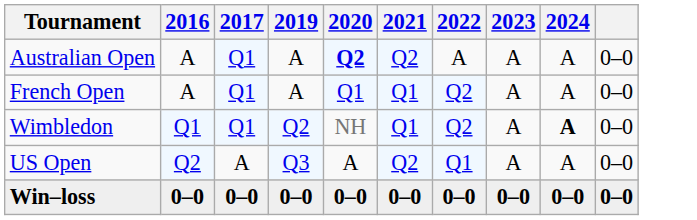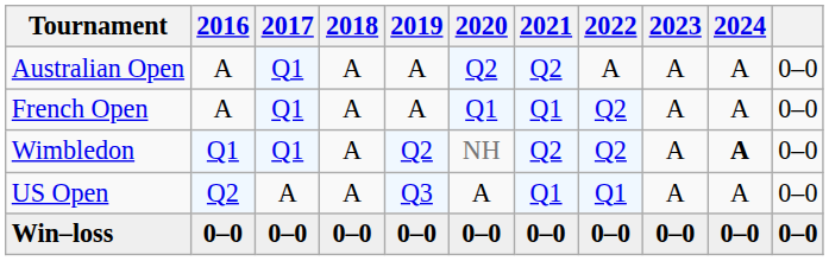 <table class=wikitable style=text-align:center;>
 <tr>
 <th>Tournament</th>
 <th><a href='#'>2016</a></th>
 <th><a href='#'>2017</a></th>
+<th><a href='#'>2018</a></th>
 <th><a href='#'>2019</a></th>
 <th><a href='#'>2020</a></th>
 <th><a href='#'>2021</a></th>
 <th><a href='#'>2022</a></th>
 <th><a href='#'>2023</a></th>
 <th><a href='#'>2024</a></th>
 <th></th>
 </tr>
 <tr>
 <td align=left><a href='#'>Australian Open</a></td>
 <td>A</td>
 <td bgcolor=f0f8ff><a href='#'>Q1</a></td>
 <td>A</td>
-<td bgcolor=f0f8ff><strong><a href='#'>Q2</a></strong></td>
+<td>A</td>
+<td bgcolor=f0f8ff><a href='#'>Q2</a></td>
 <td bgcolor=f0f8ff><a href='#'>Q2</a></td>
 <td>A</td>
 <td>A</td>
 <td>A</td>
 <td>0–0</td>
 </tr>
 <tr>
 <td align=left><a href='#'>French Open</a></td>
 <td>A</td>
 <td bgcolor=f0f8ff><a href='#'>Q1</a></td>
+<td>A</td>
 <td>A</td>
 <td bgcolor=f0f8ff><a href='#'>Q1</a></td>
 <td bgcolor=f0f8ff><a href='#'>Q1</a></td>
 <td bgcolor=f0f8ff><a href='#'>Q2</a></td>
 <td>A</td>
 <td>A</td>
 <td>0–0</td>
 </tr>
 <tr>
 <td align=left><a href='#'>Wimbledon</a></td>
 <td bgcolor=f0f8ff><a href='#'>Q1</a></td>
 <td bgcolor=f0f8ff><a href='#'>Q1</a></td>
+<td>A</td>
 <td bgcolor=f0f8ff><a href='#'>Q2</a></td>
 <td style="color:#767676;">NH</td>
-<td bgcolor=f0f8ff><a href='#'>Q1</a></td>
+<td bgcolor=f0f8ff><a href='#'>Q2</a></td>
 <td bgcolor=f0f8ff><a href='#'>Q2</a></td>
 <td>A</td>
 <td><strong>A</strong></td>
 <td>0–0</td>
 </tr>
 <tr>
 <td align=left><a href='#'>US Open</a></td>
 <td bgcolor=f0f8ff><a href='#'>Q2</a></td>
 <td>A</td>
+<td>A</td>
 <td bgcolor=f0f8ff><a href='#'>Q3</a></td>
 <td>A</td>
-<td bgcolor=f0f8ff><a href='#'>Q2</a></td>
+<td bgcolor=f0f8ff><a href='#'>Q1</a></td>
 <td bgcolor=f0f8ff><a href='#'>Q1</a></td>
 <td>A</td>
 <td>A</td>
 <td>0–0</td>
 </tr>
 <tr style="background:#efefef; font-weight:bold;">
 <td align=left>Win–loss</td>
 <td>0–0</td>
 <td>0–0</td>
 <td>0–0</td>
 <td>0–0</td>
 <td>0–0</td>
 <td>0–0</td>
 <td>0–0</td>
 <td>0–0</td>
 <td>0–0</td>
+<td>0–0</td>
 </tr>
 </table>
